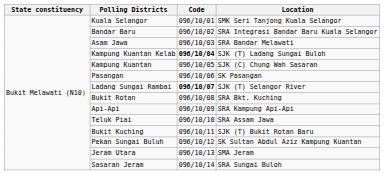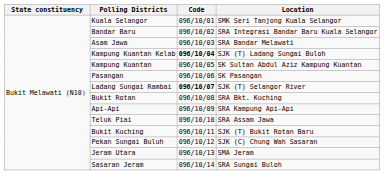 <table class="wikitable sortable mw-collapsible" style="white-space:nowrap;font-size:85%">
 <tr>
 <th>State constituency</th>
 <th>Polling Districts</th>
 <th>Code</th>
 <th>Location</th>
 </tr>
 <tr>
 <td rowspan="14">Bukit Melawati (N10）</td>
 <td>Kuala Selangor</td>
 <td>096/10/01</td>
 <td>SMK Seri Tanjong Kuala Selangor</td>
 </tr>
 <tr>
 <td>Bandar Baru</td>
 <td>096/10/02</td>
 <td>SRA Integrasi Bandar Baru Kuala Selangor</td>
 </tr>
 <tr>
 <td>Asam Jawa</td>
 <td>096/10/03</td>
 <td>SRA Bandar Melawati</td>
 </tr>
 <tr>
 <td>Kampung Kuantan Kelab</td>
 <td><strong>096/10/04</strong></td>
 <td>SJK (T) Ladang Sungai Buloh</td>
 </tr>
 <tr>
 <td>Kampung Kuantan</td>
 <td>096/10/05</td>
-<td>SJK (C) Chung Wah Sasaran</td>
+<td>SK Sultan Abdul Aziz Kampung Kuantan</td>
 </tr>
 <tr>
 <td>Pasangan</td>
 <td>096/10/06</td>
 <td>SK Pasangan</td>
 </tr>
 <tr>
 <td>Ladang Sungai Rambai</td>
 <td><strong>096/10/07</strong></td>
 <td>SJK (T) Selangor River</td>
 </tr>
 <tr>
 <td>Bukit Rotan</td>
 <td>096/10/08</td>
 <td>SRA Bkt. Kuching</td>
 </tr>
 <tr>
 <td>Api-Api</td>
 <td>096/10/09</td>
 <td>SRA Kampung Api-Api</td>
 </tr>
 <tr>
 <td>Teluk Piai</td>
 <td>096/10/10</td>
 <td>SRA Assam Jawa</td>
 </tr>
 <tr>
 <td>Bukit Kuching</td>
 <td>096/10/11</td>
 <td>SJK (T) Bukit Rotan Baru</td>
 </tr>
 <tr>
 <td>Pekan Sungai Buluh</td>
 <td>096/10/12</td>
-<td>SK Sultan Abdul Aziz Kampung Kuantan</td>
+<td>SJK (C) Chung Wah Sasaran</td>
 </tr>
 <tr>
 <td>Jeram Utara</td>
 <td>096/10/13</td>
 <td>SMA Jeram</td>
 </tr>
 <tr>
 <td>Sasaran Jeram</td>
 <td>096/10/14</td>
 <td>SRA Sungai Buloh</td>
 </tr>
 </table>
